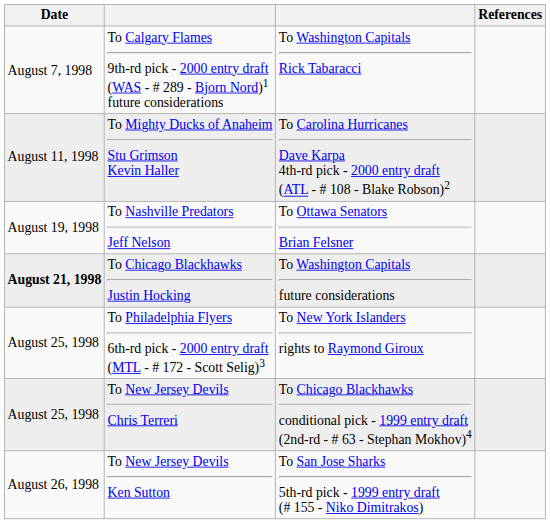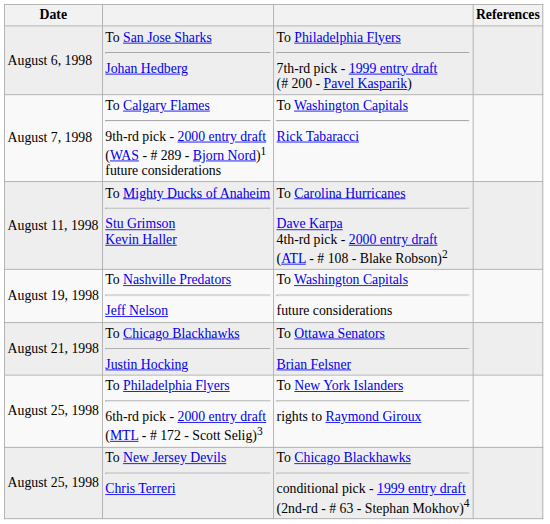 <table class="wikitable">
 <tr>
 <th>Date</th>
 <th></th>
 <th></th>
 <th>References</th>
+</tr>
+<tr bgcolor="#eeeeee">
+<td>August 6, 1998</td>
+<td valign="top">To <a href='#'>San Jose Sharks</a><hr><a href='#'>Johan Hedberg</a></td>
+<td valign="top">To <a href='#'>Philadelphia Flyers</a><hr>7th-rd pick - <a href='#'>1999 entry draft</a><br>(# 200 - <a href='#'>Pavel Kasparik</a>)</td>
+<td></td>
 </tr>
 <tr>
 <td>August 7, 1998</td>
 <td valign="top">To <a href='#'>Calgary Flames</a><hr>9th-rd pick - <a href='#'>2000 entry draft</a><br>(<a href='#'>WAS</a> - # 289 - <a href='#'>Bjorn Nord</a>)<sup>1</sup><br>future considerations</td>
 <td valign="top">To <a href='#'>Washington Capitals</a><hr><a href='#'>Rick Tabaracci</a></td>
 <td></td>
 </tr>
 <tr bgcolor="#eeeeee">
 <td>August 11, 1998</td>
 <td valign="top">To <a href='#'>Mighty Ducks of Anaheim</a><hr><a href='#'>Stu Grimson</a><br><a href='#'>Kevin Haller</a></td>
 <td valign="top">To <a href='#'>Carolina Hurricanes</a><hr><a href='#'>Dave Karpa</a><br>4th-rd pick - <a href='#'>2000 entry draft</a><br>(<a href='#'>ATL</a> - # 108 - Blake Robson)<sup>2</sup></td>
 <td></td>
 </tr>
 <tr>
 <td>August 19, 1998</td>
 <td valign="top">To <a href='#'>Nashville Predators</a><hr><a href='#'>Jeff Nelson</a></td>
-<td valign="top">To <a href='#'>Ottawa Senators</a><hr><a href='#'>Brian Felsner</a></td>
+<td valign="top">To <a href='#'>Washington Capitals</a><hr>future considerations</td>
 <td></td>
 </tr>
 <tr bgcolor="#eeeeee">
-<td><strong>August 21, 1998</strong></td>
+<td>August 21, 1998</td>
 <td valign="top">To <a href='#'>Chicago Blackhawks</a><hr><a href='#'>Justin Hocking</a></td>
-<td valign="top">To <a href='#'>Washington Capitals</a><hr>future considerations</td>
+<td valign="top">To <a href='#'>Ottawa Senators</a><hr><a href='#'>Brian Felsner</a></td>
 <td></td>
 </tr>
 <tr>
 <td>August 25, 1998</td>
 <td valign="top">To <a href='#'>Philadelphia Flyers</a><hr>6th-rd pick - <a href='#'>2000 entry draft</a><br>(<a href='#'>MTL</a> - # 172 - Scott Selig)<sup>3</sup></td>
 <td valign="top">To <a href='#'>New York Islanders</a><hr>rights to <a href='#'>Raymond Giroux</a></td>
 <td></td>
 </tr>
 <tr bgcolor="#eeeeee">
 <td>August 25, 1998</td>
 <td valign="top">To <a href='#'>New Jersey Devils</a><hr><a href='#'>Chris Terreri</a></td>
 <td valign="top">To <a href='#'>Chicago Blackhawks</a><hr>conditional pick - <a href='#'>1999 entry draft</a><br>(2nd-rd - # 63 - Stephan Mokhov)<sup>4</sup></td>
 <td></td>
 </tr>
-<tr>
-<td>August 26, 1998</td>
-<td valign="top">To <a href='#'>New Jersey Devils</a><hr><a href='#'>Ken Sutton</a></td>
-<td valign="top">To <a href='#'>San Jose Sharks</a><hr>5th-rd pick - <a href='#'>1999 entry draft</a><br>(# 155 - <a href='#'>Niko Dimitrakos</a>)</td>
-<td></td>
-</tr>
 </table>
